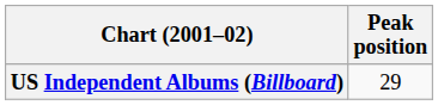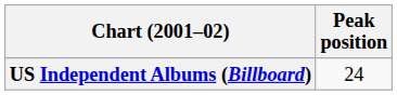 <table class="wikitable plainrowheaders sortable">
 <tr>
 <th>Chart (2001–02)</th>
 <th>Peak<br>position</th>
 </tr>
 <tr>
 </tr>
 <tr>
 </tr>
 <tr>
 </tr>
 <tr>
 </tr>
 <tr>
 </tr>
 <tr>
 </tr>
 <tr>
 <th scope="row">US <a href='#'>Independent Albums</a> (<em><a href='#'>Billboard</a></em>)</th>
-<td align=center>29</td>
+<td align=center>24</td>
 </tr>
 </table>
